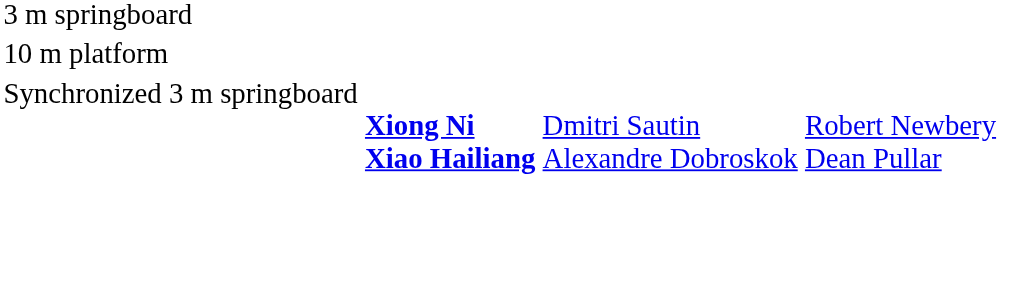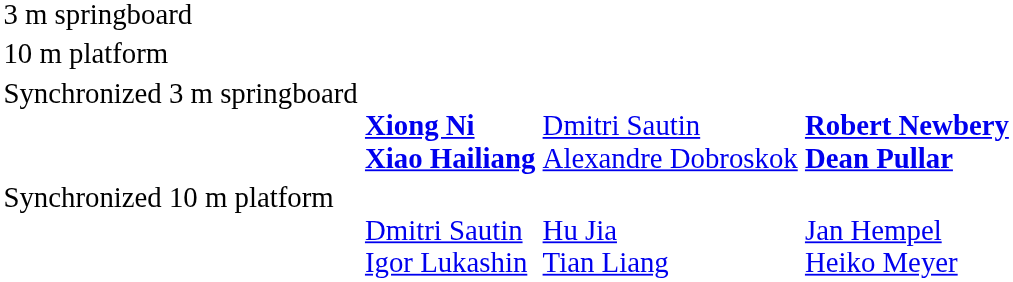 <table>
 <tr>
 <td>3 m springboard<br></td>
 <td></td>
 <td></td>
 <td></td>
 </tr>
 <tr>
 <td>10 m platform<br></td>
 <td></td>
 <td></td>
 <td></td>
 </tr>
 <tr valign="top">
 <td>Synchronized 3 m springboard<br></td>
 <td><strong><br><a href='#'>Xiong Ni</a><br><a href='#'>Xiao Hailiang</a></strong></td>
 <td><br><a href='#'>Dmitri Sautin</a><br><a href='#'>Alexandre Dobroskok</a></td>
-<td><br><a href='#'>Robert Newbery</a><br><a href='#'>Dean Pullar</a></td>
+<td><strong><br><a href='#'>Robert Newbery</a><br><a href='#'>Dean Pullar</a></strong></td>
+</tr>
+<tr valign="top">
+<td>Synchronized 10 m platform<br></td>
+<td><br><a href='#'>Dmitri Sautin</a><br><a href='#'>Igor Lukashin</a></td>
+<td><br><a href='#'>Hu Jia</a><br><a href='#'>Tian Liang</a></td>
+<td><br><a href='#'>Jan Hempel</a><br><a href='#'>Heiko Meyer</a></td>
 </tr>
 </table>
